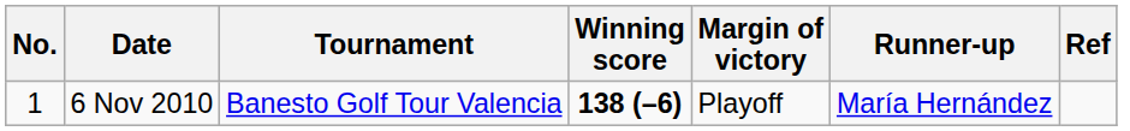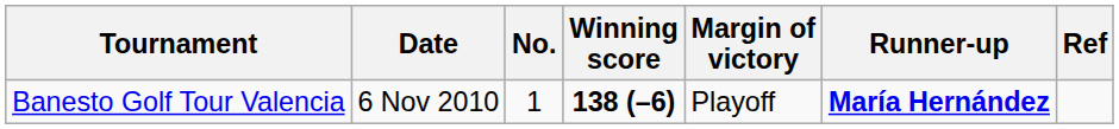 <table class="wikitable" style="font-size:95%;">
 <tr>
+<th>Tournament</th>
+<th>Date</th>
 <th>No.</th>
-<th>Date</th>
-<th>Tournament</th>
 <th>Winning<br>score</th>
 <th>Margin of<br>victory</th>
 <th>Runner-up</th>
 <th>Ref</th>
 </tr>
 <tr>
+<td><a href='#'>Banesto Golf Tour Valencia</a></td>
+<td align=right>6 Nov 2010</td>
 <td align=center>1</td>
-<td align=right>6 Nov 2010</td>
-<td><a href='#'>Banesto Golf Tour Valencia</a></td>
 <td align=center><strong>138 (–6)</strong></td>
 <td>Playoff</td>
-<td> <a href='#'>María Hernández</a></td>
+<td><strong> <a href='#'>María Hernández</a></strong></td>
 <td></td>
 </tr>
 </table>
